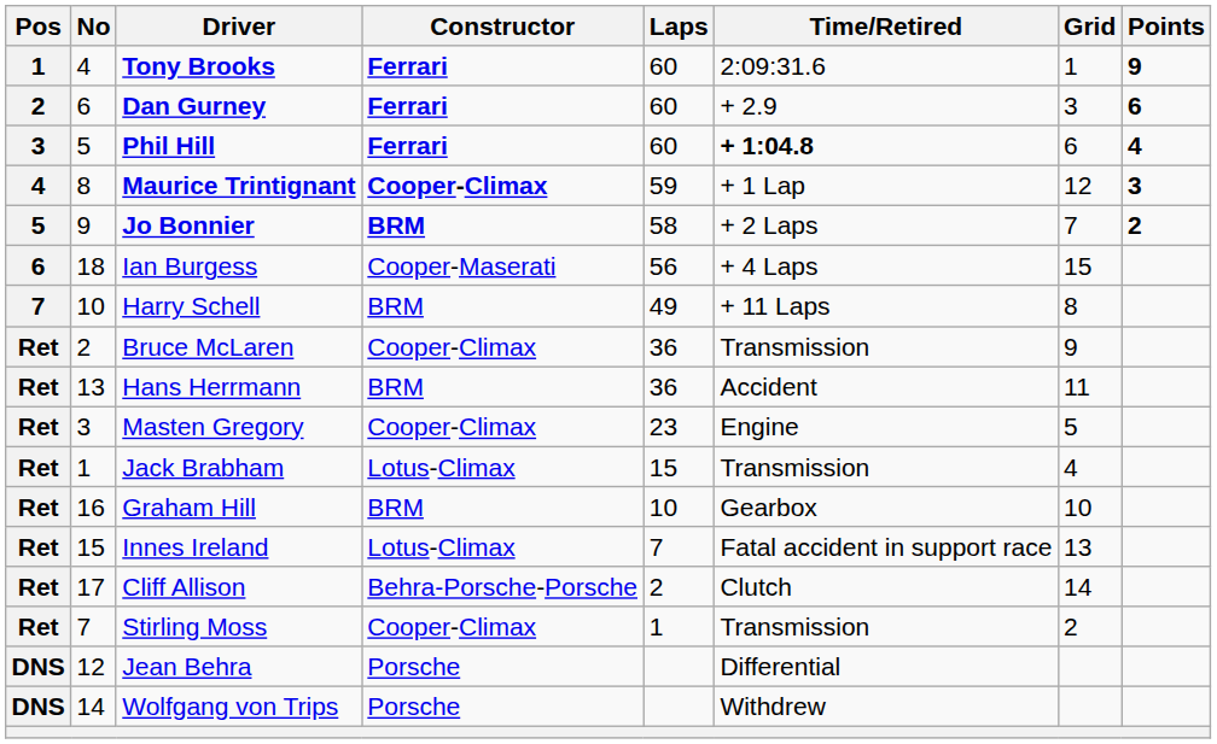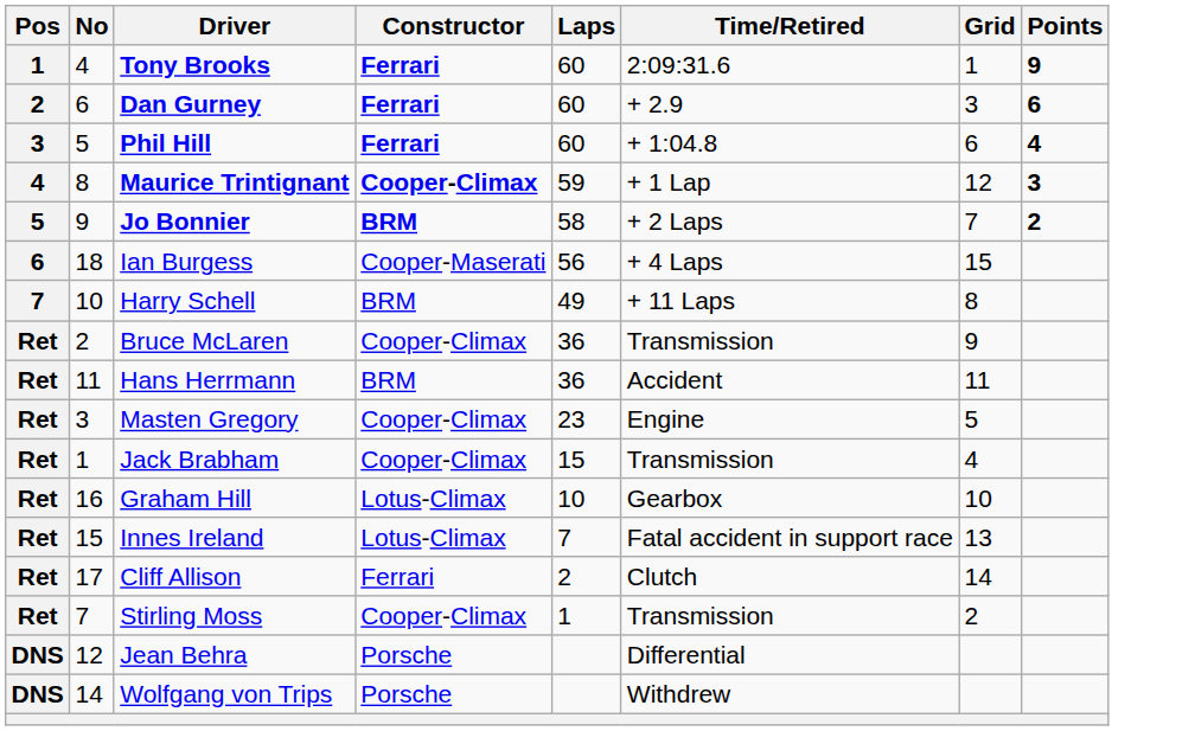 <table class="wikitable" style="font-size: 95%;">
 <tr>
 <th>Pos</th>
 <th>No</th>
 <th>Driver</th>
 <th>Constructor</th>
 <th>Laps</th>
 <th>Time/Retired</th>
 <th>Grid</th>
 <th>Points</th>
 </tr>
 <tr>
 <th>1</th>
 <td>4</td>
 <td> <strong><a href='#'>Tony Brooks</a></strong></td>
 <td><strong><a href='#'>Ferrari</a></strong></td>
 <td>60</td>
 <td>2:09:31.6</td>
 <td>1</td>
 <td><strong>9</strong></td>
 </tr>
 <tr>
 <th>2</th>
 <td>6</td>
 <td> <strong><a href='#'>Dan Gurney</a></strong></td>
 <td><strong><a href='#'>Ferrari</a></strong></td>
 <td>60</td>
 <td>+ 2.9</td>
 <td>3</td>
 <td><strong>6</strong></td>
 </tr>
 <tr>
 <th>3</th>
 <td>5</td>
 <td> <strong><a href='#'>Phil Hill</a></strong></td>
 <td><strong><a href='#'>Ferrari</a></strong></td>
 <td>60</td>
-<td><strong>+ 1:04.8</strong></td>
+<td>+ 1:04.8</td>
 <td>6</td>
 <td><strong>4</strong></td>
 </tr>
 <tr>
 <th>4</th>
 <td>8</td>
 <td> <strong><a href='#'>Maurice Trintignant</a></strong></td>
 <td><strong><a href='#'>Cooper</a>-<a href='#'>Climax</a></strong></td>
 <td>59</td>
 <td>+ 1 Lap</td>
 <td>12</td>
 <td><strong>3</strong></td>
 </tr>
 <tr>
 <th>5</th>
 <td>9</td>
 <td> <strong><a href='#'>Jo Bonnier</a></strong></td>
 <td><strong><a href='#'>BRM</a></strong></td>
 <td>58</td>
 <td>+ 2 Laps</td>
 <td>7</td>
 <td><strong>2</strong></td>
 </tr>
 <tr>
 <th>6</th>
 <td>18</td>
 <td> <a href='#'>Ian Burgess</a></td>
 <td><a href='#'>Cooper</a>-<a href='#'>Maserati</a></td>
 <td>56</td>
 <td>+ 4 Laps</td>
 <td>15</td>
 <td> </td>
 </tr>
 <tr>
 <th>7</th>
 <td>10</td>
 <td> <a href='#'>Harry Schell</a></td>
 <td><a href='#'>BRM</a></td>
 <td>49</td>
 <td>+ 11 Laps</td>
 <td>8</td>
 <td> </td>
 </tr>
 <tr>
 <th>Ret</th>
 <td>2</td>
 <td> <a href='#'>Bruce McLaren</a></td>
 <td><a href='#'>Cooper</a>-<a href='#'>Climax</a></td>
 <td>36</td>
 <td>Transmission</td>
 <td>9</td>
 <td> </td>
 </tr>
 <tr>
 <th>Ret</th>
-<td>13</td>
+<td>11</td>
 <td> <a href='#'>Hans Herrmann</a></td>
 <td><a href='#'>BRM</a></td>
 <td>36</td>
 <td>Accident</td>
 <td>11</td>
 <td> </td>
 </tr>
 <tr>
 <th>Ret</th>
 <td>3</td>
 <td> <a href='#'>Masten Gregory</a></td>
 <td><a href='#'>Cooper</a>-<a href='#'>Climax</a></td>
 <td>23</td>
 <td>Engine</td>
 <td>5</td>
 <td> </td>
 </tr>
 <tr>
 <th>Ret</th>
 <td>1</td>
 <td> <a href='#'>Jack Brabham</a></td>
-<td><a href='#'>Lotus</a>-<a href='#'>Climax</a></td>
+<td><a href='#'>Cooper</a>-<a href='#'>Climax</a></td>
 <td>15</td>
 <td>Transmission</td>
 <td>4</td>
 <td> </td>
 </tr>
 <tr>
 <th>Ret</th>
 <td>16</td>
 <td> <a href='#'>Graham Hill</a></td>
-<td><a href='#'>BRM</a></td>
+<td><a href='#'>Lotus</a>-<a href='#'>Climax</a></td>
 <td>10</td>
 <td>Gearbox</td>
 <td>10</td>
 <td> </td>
 </tr>
 <tr>
 <th>Ret</th>
 <td>15</td>
 <td> <a href='#'>Innes Ireland</a></td>
 <td><a href='#'>Lotus</a>-<a href='#'>Climax</a></td>
 <td>7</td>
 <td>Fatal accident in support race</td>
 <td>13</td>
 <td> </td>
 </tr>
 <tr>
 <th>Ret</th>
 <td>17</td>
 <td> <a href='#'>Cliff Allison</a></td>
-<td><a href='#'>Behra-Porsche</a>-<a href='#'>Porsche</a></td>
+<td><a href='#'>Ferrari</a></td>
 <td>2</td>
 <td>Clutch</td>
 <td>14</td>
 <td> </td>
 </tr>
 <tr>
 <th>Ret</th>
 <td>7</td>
 <td> <a href='#'>Stirling Moss</a></td>
 <td><a href='#'>Cooper</a>-<a href='#'>Climax</a></td>
 <td>1</td>
 <td>Transmission</td>
 <td>2</td>
 <td> </td>
 </tr>
 <tr>
 <th>DNS</th>
 <td>12</td>
 <td> <a href='#'>Jean Behra</a></td>
 <td><a href='#'>Porsche</a></td>
 <td></td>
 <td>Differential</td>
 <td></td>
 <td></td>
 </tr>
 <tr>
 <th>DNS</th>
 <td>14</td>
 <td> <a href='#'>Wolfgang von Trips</a></td>
 <td><a href='#'>Porsche</a></td>
 <td></td>
 <td>Withdrew</td>
 <td></td>
 <td></td>
 </tr>
 <tr>
 <th colspan="8"></th>
 </tr>
 </table>
